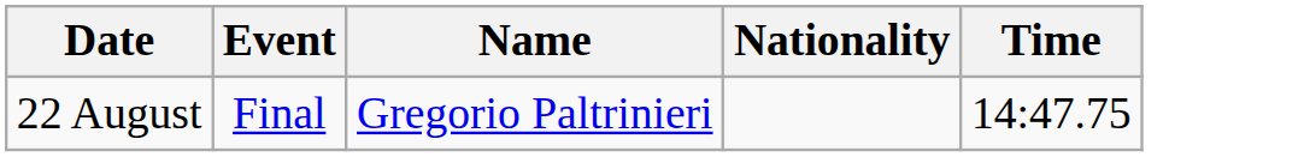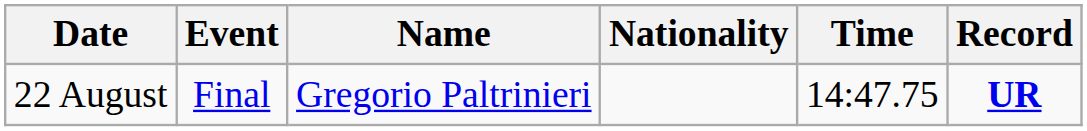 <table class="wikitable" style=text-align:center>
 <tr>
 <th>Date</th>
 <th>Event</th>
 <th>Name</th>
 <th>Nationality</th>
 <th>Time</th>
+<th>Record</th>
 </tr>
 <tr>
 <td>22 August</td>
 <td><a href='#'>Final</a></td>
 <td align=left><a href='#'>Gregorio Paltrinieri</a></td>
 <td align=left></td>
 <td>14:47.75</td>
+<td><strong><a href='#'>UR</a></strong></td>
 </tr>
 </table>
